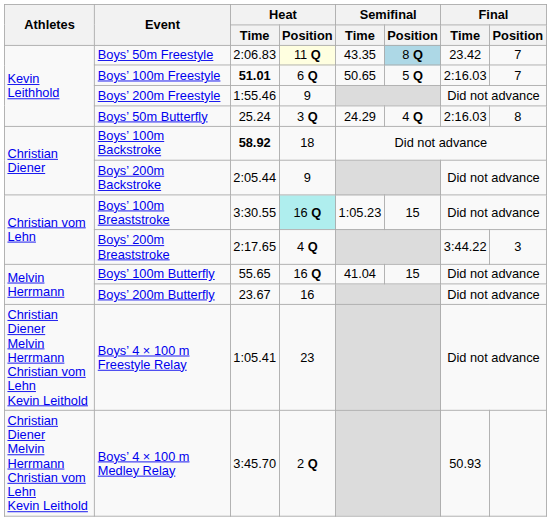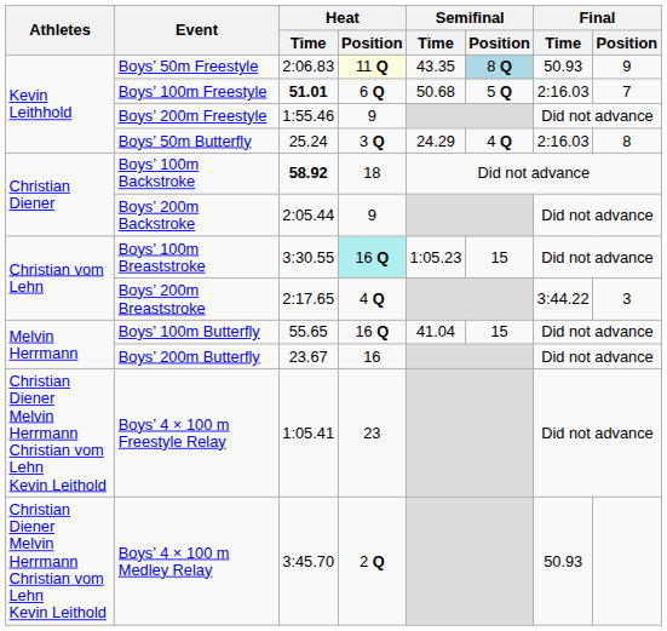 <table class="wikitable" border="1" style="font-size:90%">
 <tr>
 <th rowspan=2>Athletes</th>
 <th rowspan=2>Event</th>
 <th colspan=2>Heat</th>
 <th colspan=2>Semifinal</th>
 <th colspan=2>Final</th>
 </tr>
 <tr>
 <th>Time</th>
 <th>Position</th>
 <th>Time</th>
 <th>Position</th>
 <th>Time</th>
 <th>Position</th>
 </tr>
 <tr>
 <td rowspan=4><a href='#'>Kevin Leithhold</a></td>
 <td><a href='#'>Boys’ 50m Freestyle</a></td>
 <td align=center>2:06.83</td>
 <td align=center style="background: lightyellow;">11 <strong>Q</strong></td>
 <td align=center>43.35</td>
 <td align=center style="background: lightblue;">8 <strong>Q</strong></td>
-<td align=center>23.42</td>
-<td align=center>7</td>
+<td align=center>50.93</td>
+<td align=center>9</td>
 </tr>
 <tr>
 <td><a href='#'>Boys’ 100m Freestyle</a></td>
 <td align=center><strong>51.01</strong></td>
 <td align=center>6 <strong>Q</strong></td>
-<td align=center>50.65</td>
+<td align=center>50.68</td>
 <td align=center>5 <strong>Q</strong></td>
 <td align=center>2:16.03</td>
 <td align=center>7</td>
 </tr>
 <tr>
 <td><a href='#'>Boys’ 200m Freestyle</a></td>
 <td align=center>1:55.46</td>
 <td align=center>9</td>
 <td colspan=2 bgcolor=#DCDCDC></td>
 <td colspan="2" align=center>Did not advance</td>
 </tr>
 <tr>
 <td><a href='#'>Boys’ 50m Butterfly</a></td>
 <td align=center>25.24</td>
 <td align=center>3 <strong>Q</strong></td>
 <td align=center>24.29</td>
 <td align=center>4 <strong>Q</strong></td>
 <td align=center>2:16.03</td>
 <td align=center>8</td>
 </tr>
 <tr>
 <td rowspan=2><a href='#'>Christian Diener</a></td>
 <td><a href='#'>Boys’ 100m Backstroke</a></td>
 <td align=center><strong>58.92</strong></td>
 <td align=center>18</td>
 <td colspan="4" align=center>Did not advance</td>
 </tr>
 <tr>
 <td><a href='#'>Boys’ 200m Backstroke</a></td>
 <td align=center>2:05.44</td>
 <td align=center>9</td>
 <td colspan=2 bgcolor=#DCDCDC></td>
 <td colspan="2" align=center>Did not advance</td>
 </tr>
 <tr>
 <td rowspan=2><a href='#'>Christian vom Lehn</a></td>
 <td><a href='#'>Boys’ 100m Breaststroke</a></td>
 <td align=center>3:30.55</td>
 <td align=center style="background: paleturquoise;">16 <strong>Q</strong></td>
 <td align=center>1:05.23</td>
 <td align=center>15</td>
 <td colspan="2" align=center>Did not advance</td>
 </tr>
 <tr>
 <td><a href='#'>Boys’ 200m Breaststroke</a></td>
 <td align=center>2:17.65</td>
 <td align=center>4 <strong>Q</strong></td>
 <td colspan=2 bgcolor=#DCDCDC></td>
 <td align=center>3:44.22</td>
 <td align=center>3</td>
 </tr>
 <tr>
 <td rowspan=2><a href='#'>Melvin Herrmann</a></td>
 <td><a href='#'>Boys’ 100m Butterfly</a></td>
 <td align=center>55.65</td>
 <td align=center>16 <strong>Q</strong></td>
 <td align=center>41.04</td>
 <td align=center>15</td>
 <td colspan="2" align=center>Did not advance</td>
 </tr>
 <tr>
 <td><a href='#'>Boys’ 200m Butterfly</a></td>
 <td align=center>23.67</td>
 <td align=center>16</td>
 <td colspan=2 bgcolor=#DCDCDC></td>
 <td colspan="2" align=center>Did not advance</td>
 </tr>
 <tr>
 <td><a href='#'>Christian Diener</a><br><a href='#'>Melvin Herrmann</a><br><a href='#'>Christian vom Lehn</a><br><a href='#'>Kevin Leithold</a></td>
 <td><a href='#'>Boys’ 4 × 100 m Freestyle Relay</a></td>
 <td align=center>1:05.41</td>
 <td align=center>23</td>
 <td colspan=2 bgcolor=#DCDCDC></td>
 <td colspan="2" align=center>Did not advance</td>
 </tr>
 <tr>
 <td><a href='#'>Christian Diener</a><br><a href='#'>Melvin Herrmann</a><br><a href='#'>Christian vom Lehn</a><br><a href='#'>Kevin Leithold</a></td>
 <td><a href='#'>Boys’ 4 × 100 m Medley Relay</a></td>
 <td align=center>3:45.70</td>
 <td align=center>2 <strong>Q</strong></td>
 <td colspan=2 bgcolor=#DCDCDC></td>
 <td align=center>50.93</td>
 <td align=center></td>
 </tr>
 </table>
